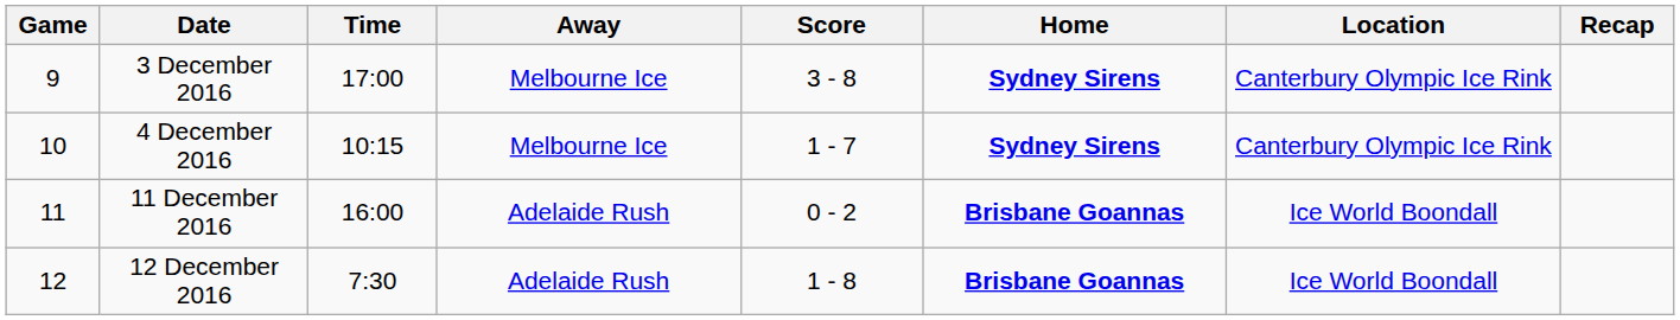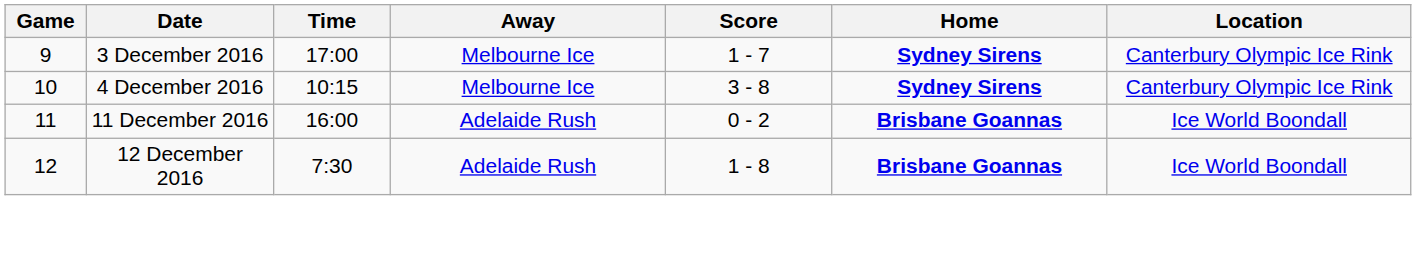 <table class="wikitable" width="85%" style="margin: 1em auto 1em auto">
 <tr>
 <th width="1%">Game</th>
 <th width="6%">Date</th>
 <th width="4%">Time</th>
 <th width="10%">Away</th>
 <th width="6%">Score</th>
 <th width="10%">Home</th>
 <th width="11%">Location</th>
-<th width="2%">Recap</th>
 </tr>
 <tr align="center">
 <td>9</td>
 <td>3 December 2016</td>
 <td>17:00</td>
 <td><a href='#'>Melbourne Ice</a></td>
-<td>3 - 8</td>
+<td>1 - 7</td>
 <td><strong><a href='#'>Sydney Sirens</a></strong></td>
 <td><a href='#'>Canterbury Olympic Ice Rink</a></td>
-<td></td>
 </tr>
 <tr align="center">
 <td>10</td>
 <td>4 December 2016</td>
 <td>10:15</td>
 <td><a href='#'>Melbourne Ice</a></td>
-<td>1 - 7</td>
+<td>3 - 8</td>
 <td><strong><a href='#'>Sydney Sirens</a></strong></td>
 <td><a href='#'>Canterbury Olympic Ice Rink</a></td>
-<td></td>
 </tr>
 <tr align="center">
 <td>11</td>
 <td>11 December 2016</td>
 <td>16:00</td>
 <td><a href='#'>Adelaide Rush</a></td>
 <td>0 - 2</td>
 <td><strong><a href='#'>Brisbane Goannas</a></strong></td>
 <td><a href='#'>Ice World Boondall</a></td>
-<td></td>
 </tr>
 <tr align="center">
 <td>12</td>
 <td>12 December 2016</td>
 <td>7:30</td>
 <td><a href='#'>Adelaide Rush</a></td>
 <td>1 - 8</td>
 <td><strong><a href='#'>Brisbane Goannas</a></strong></td>
 <td><a href='#'>Ice World Boondall</a></td>
-<td></td>
 </tr>
 </table>
